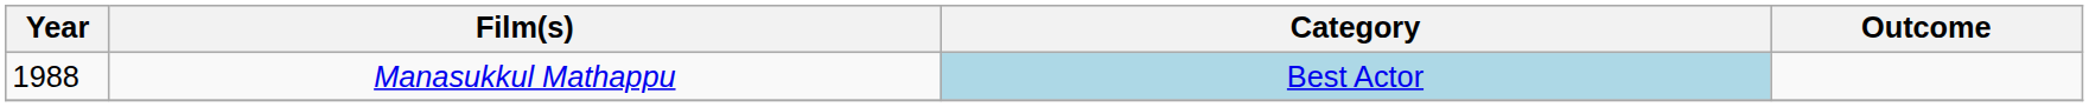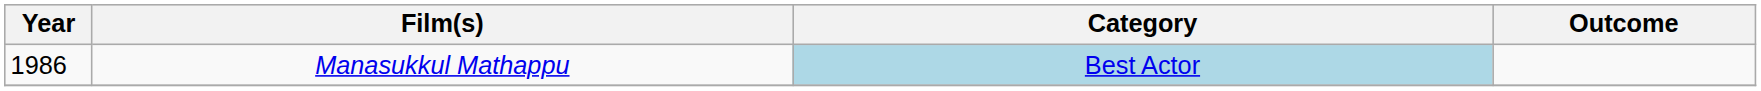 <table class="wikitable" style="width:70%;">
 <tr>
 <th width=5%>Year</th>
 <th style="width:40%;">Film(s)</th>
 <th style="width:40%;">Category</th>
 <th style="width:15%;">Outcome</th>
 </tr>
 <tr>
-<td style="text-align:left;">1988</td>
+<td style="text-align:left;">1986</td>
 <td style="text-align:center;"><em><a href='#'>Manasukkul Mathappu</a></em></td>
 <td style="background: lightblue; text-align:center;"><a href='#'>Best Actor</a></td>
 <td></td>
 </tr>
 <tr>
 </tr>
 </table>
